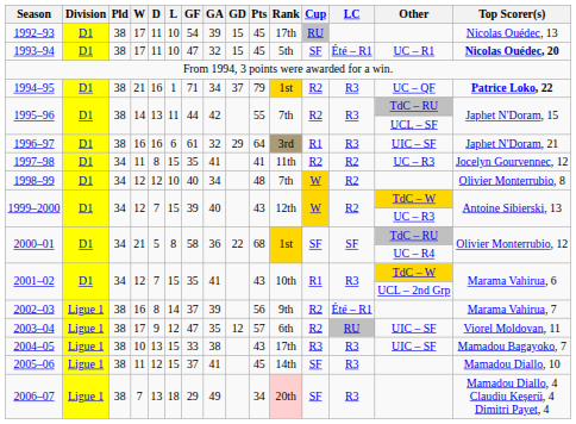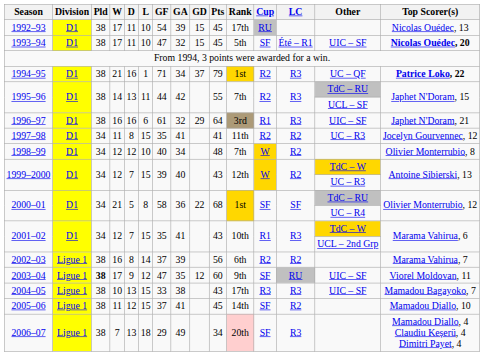 <table class="wikitable sortable" style="text-align:center;">
 <tr>
 <th>Season</th>
 <th class="unsortable">Division</th>
 <th>Pld</th>
 <th>W</th>
 <th>D</th>
 <th>L</th>
 <th>GF</th>
 <th>GA</th>
 <th>GD</th>
 <th>Pts</th>
 <th>Rank</th>
 <th><a href='#'>Cup</a></th>
 <th><a href='#'>LC</a></th>
 <th>Other</th>
 <th class="unsortable">Top Scorer(s)</th>
 </tr>
 <tr>
 <td><a href='#'>1992–93</a></td>
 <td style="background:yellow;"><a href='#'>D1</a></td>
 <td>38</td>
 <td>17</td>
 <td>11</td>
 <td>10</td>
 <td>54</td>
 <td>39</td>
 <td>15</td>
 <td>45</td>
 <td>17th</td>
 <td style="background:silver;"><a href='#'>RU</a></td>
 <td></td>
 <td></td>
 <td> <a href='#'>Nicolas Ouédec</a>, 13</td>
 </tr>
 <tr>
 <td><a href='#'>1993–94</a></td>
 <td style="background:yellow;"><a href='#'>D1</a></td>
 <td>38</td>
 <td>17</td>
 <td>11</td>
 <td>10</td>
 <td>47</td>
 <td>32</td>
 <td>15</td>
 <td>45</td>
 <td>5th</td>
 <td><a href='#'>SF</a></td>
 <td><a href='#'>Été – R1</a></td>
-<td><a href='#'>UC – R1</a></td>
+<td><a href='#'>UIC – SF</a></td>
 <td> <strong><a href='#'>Nicolas Ouédec</a>, 20</strong></td>
 </tr>
 <tr>
 <td colspan="15">From 1994, 3 points were awarded for a win.</td>
 </tr>
 <tr>
 <td><a href='#'>1994–95</a></td>
 <td style="background:yellow;"><a href='#'>D1</a></td>
 <td>38</td>
 <td>21</td>
 <td>16</td>
 <td>1</td>
 <td>71</td>
 <td>34</td>
 <td>37</td>
 <td>79</td>
 <td style="background:gold;">1st</td>
 <td><a href='#'>R2</a></td>
 <td><a href='#'>R3</a></td>
 <td><a href='#'>UC – QF</a></td>
 <td> <strong><a href='#'>Patrice Loko</a>, 22</strong></td>
 </tr>
 <tr>
 <td rowspan="2"><a href='#'>1995–96</a></td>
 <td style="background:yellow;" rowspan="2"><a href='#'>D1</a></td>
 <td rowspan="2">38</td>
 <td rowspan="2">14</td>
 <td rowspan="2">13</td>
 <td rowspan="2">11</td>
 <td rowspan="2">44</td>
 <td rowspan="2">42</td>
 <td rowspan="2"></td>
 <td rowspan="2">55</td>
 <td rowspan="2">7th</td>
 <td rowspan="2"><a href='#'>R2</a></td>
 <td rowspan="2"><a href='#'>R3</a></td>
 <td style="background:silver;"><a href='#'>TdC – RU</a></td>
 <td rowspan="2"> <a href='#'>Japhet N'Doram</a>, 15</td>
 </tr>
 <tr>
 <td><a href='#'>UCL – SF</a></td>
 </tr>
 <tr>
 <td><a href='#'>1996–97</a></td>
 <td style="background:yellow;"><a href='#'>D1</a></td>
 <td>38</td>
 <td>16</td>
 <td>16</td>
 <td>6</td>
 <td>61</td>
 <td>32</td>
 <td>29</td>
 <td>64</td>
 <td style="background:#ac9a77;">3rd</td>
 <td><a href='#'>R1</a></td>
 <td><a href='#'>R3</a></td>
 <td><a href='#'>UIC – SF</a></td>
 <td> <a href='#'>Japhet N'Doram</a>, 21</td>
 </tr>
 <tr>
 <td><a href='#'>1997–98</a></td>
 <td style="background:yellow;"><a href='#'>D1</a></td>
 <td>34</td>
 <td>11</td>
 <td>8</td>
 <td>15</td>
 <td>35</td>
 <td>41</td>
 <td></td>
 <td>41</td>
 <td>11th</td>
 <td><a href='#'>R2</a></td>
 <td><a href='#'>R2</a></td>
 <td><a href='#'>UC – R3</a></td>
 <td> <a href='#'>Jocelyn Gourvennec</a>, 12</td>
 </tr>
 <tr>
 <td><a href='#'>1998–99</a></td>
 <td style="background:yellow;"><a href='#'>D1</a></td>
 <td>34</td>
 <td>12</td>
 <td>12</td>
 <td>10</td>
 <td>40</td>
 <td>34</td>
 <td></td>
 <td>48</td>
 <td>7th</td>
 <td style="background:gold;"><a href='#'>W</a></td>
 <td><a href='#'>R2</a></td>
 <td></td>
 <td> <a href='#'>Olivier Monterrubio</a>, 8</td>
 </tr>
 <tr>
 <td rowspan="2"><a href='#'>1999–2000</a></td>
 <td style="background:yellow;" rowspan="2"><a href='#'>D1</a></td>
 <td rowspan="2">34</td>
 <td rowspan="2">12</td>
 <td rowspan="2">7</td>
 <td rowspan="2">15</td>
 <td rowspan="2">39</td>
 <td rowspan="2">40</td>
 <td rowspan="2"></td>
 <td rowspan="2">43</td>
 <td rowspan="2">12th</td>
 <td style="background:gold;" rowspan="2"><a href='#'>W</a></td>
 <td rowspan="2"><a href='#'>R2</a></td>
 <td style="background:gold;"><a href='#'>TdC – W</a></td>
 <td rowspan="2"> <a href='#'>Antoine Sibierski</a>, 13</td>
 </tr>
 <tr>
 <td><a href='#'>UC – R3</a></td>
 </tr>
 <tr>
 <td rowspan="2"><a href='#'>2000–01</a></td>
 <td style="background:yellow;" rowspan="2"><a href='#'>D1</a></td>
 <td rowspan="2">34</td>
 <td rowspan="2">21</td>
 <td rowspan="2">5</td>
 <td rowspan="2">8</td>
 <td rowspan="2">58</td>
 <td rowspan="2">36</td>
 <td rowspan="2">22</td>
 <td rowspan="2">68</td>
 <td rowspan="2" style="background:gold;">1st</td>
 <td rowspan="2"><a href='#'>SF</a></td>
 <td rowspan="2"><a href='#'>SF</a></td>
 <td style="background:silver;"><a href='#'>TdC – RU</a></td>
 <td rowspan="2"> <a href='#'>Olivier Monterrubio</a>, 12</td>
 </tr>
 <tr>
 <td><a href='#'>UC – R4</a></td>
 </tr>
 <tr>
 <td rowspan="2"><a href='#'>2001–02</a></td>
 <td style="background:yellow;" rowspan="2"><a href='#'>D1</a></td>
 <td rowspan="2">34</td>
 <td rowspan="2">12</td>
 <td rowspan="2">7</td>
 <td rowspan="2">15</td>
 <td rowspan="2">35</td>
 <td rowspan="2">41</td>
 <td rowspan="2"></td>
 <td rowspan="2">43</td>
 <td rowspan="2">10th</td>
 <td rowspan="2"><a href='#'>R1</a></td>
 <td rowspan="2"><a href='#'>R3</a></td>
 <td style="background:gold;"><a href='#'>TdC – W</a></td>
 <td rowspan="2"> <a href='#'>Marama Vahirua</a>, 6</td>
 </tr>
 <tr>
 <td><a href='#'>UCL – 2nd Grp</a></td>
 </tr>
 <tr>
 <td><a href='#'>2002–03</a></td>
 <td style="background:yellow;"><a href='#'>Ligue 1</a></td>
 <td>38</td>
 <td>16</td>
 <td>8</td>
 <td>14</td>
 <td>37</td>
 <td>39</td>
 <td></td>
 <td>56</td>
-<td>9th</td>
+<td>6th</td>
 <td><a href='#'>R2</a></td>
-<td><a href='#'>Été – R1</a></td>
+<td><a href='#'>R2</a></td>
 <td></td>
 <td> <a href='#'>Marama Vahirua</a>, 7</td>
 </tr>
 <tr>
 <td><a href='#'>2003–04</a></td>
 <td style="background:yellow;"><a href='#'>Ligue 1</a></td>
-<td>38</td>
+<td><strong>38</strong></td>
 <td>17</td>
 <td>9</td>
 <td>12</td>
 <td>47</td>
 <td>35</td>
 <td>12</td>
-<td>57</td>
-<td>6th</td>
-<td><a href='#'>R2</a></td>
+<td>60</td>
+<td>9th</td>
+<td><a href='#'>SF</a></td>
 <td style="background:silver;"><a href='#'>RU</a></td>
 <td><a href='#'>UIC – SF</a></td>
 <td> <a href='#'>Viorel Moldovan</a>, 11</td>
 </tr>
 <tr>
 <td><a href='#'>2004–05</a></td>
 <td style="background:yellow;"><a href='#'>Ligue 1</a></td>
 <td>38</td>
 <td>10</td>
 <td>13</td>
 <td>15</td>
 <td>33</td>
 <td>38</td>
 <td></td>
 <td>43</td>
 <td>17th</td>
 <td><a href='#'>R3</a></td>
 <td><a href='#'>R3</a></td>
 <td><a href='#'>UIC – SF</a></td>
 <td> <a href='#'>Mamadou Bagayoko</a>, 7</td>
 </tr>
 <tr>
 <td><a href='#'>2005–06</a></td>
 <td style="background:yellow;"><a href='#'>Ligue 1</a></td>
 <td>38</td>
 <td>11</td>
 <td>12</td>
 <td>15</td>
 <td>37</td>
 <td>41</td>
 <td></td>
 <td>45</td>
 <td>14th</td>
 <td><a href='#'>SF</a></td>
-<td><a href='#'>R3</a></td>
+<td><a href='#'>R2</a></td>
 <td></td>
 <td> <a href='#'>Mamadou Diallo</a>, 10</td>
 </tr>
 <tr>
 <td><a href='#'>2006–07</a></td>
 <td style="background:yellow;"><a href='#'>Ligue 1</a></td>
 <td>38</td>
 <td>7</td>
 <td>13</td>
 <td>18</td>
 <td>29</td>
 <td>49</td>
 <td></td>
 <td>34</td>
 <td style="background:#ffcfcf;">20th</td>
 <td><a href='#'>SF</a></td>
 <td><a href='#'>R3</a></td>
 <td></td>
 <td> <a href='#'>Mamadou Diallo</a>, 4<br> <a href='#'>Claudiu Keșerü</a>, 4<br> <a href='#'>Dimitri Payet</a>, 4</td>
 </tr>
 </table>
